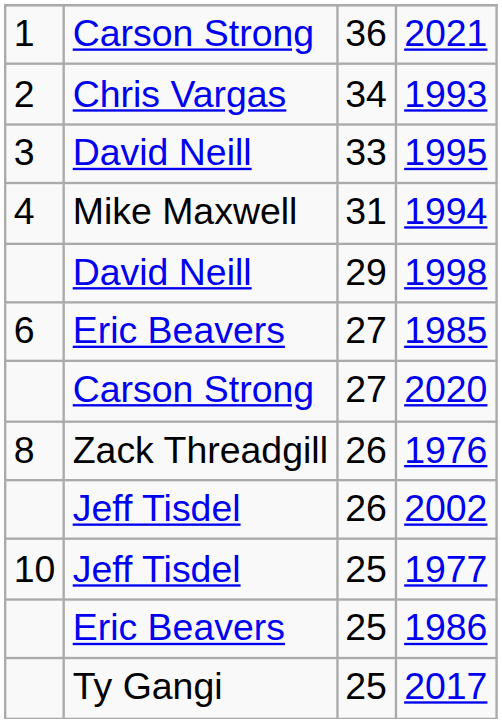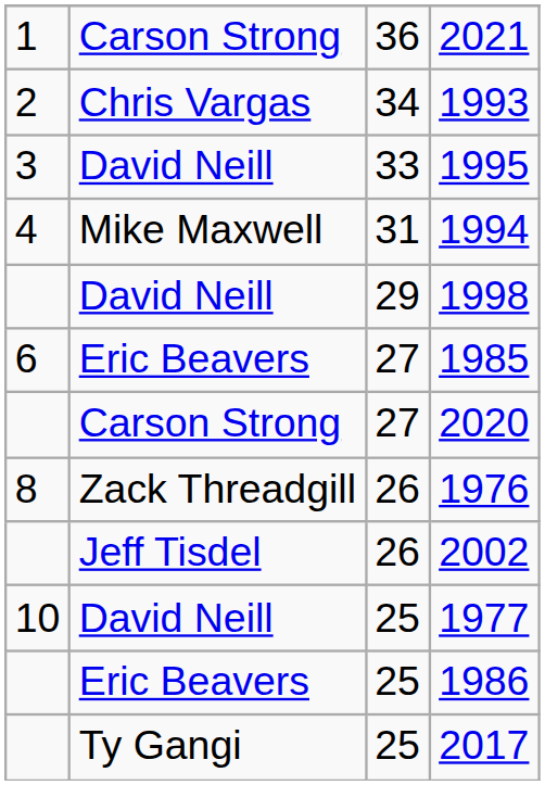 <table class="wikitable">
 <tr>
 </tr>
 <tr>
 <td>1</td>
 <td><a href='#'>Carson Strong</a></td>
 <td>36</td>
 <td><a href='#'>2021</a></td>
 </tr>
 <tr>
 <td>2</td>
 <td><a href='#'>Chris Vargas</a></td>
 <td>34</td>
 <td><a href='#'>1993</a></td>
 </tr>
 <tr>
 <td>3</td>
 <td><a href='#'>David Neill</a></td>
 <td>33</td>
 <td><a href='#'>1995</a></td>
 </tr>
 <tr>
 <td>4</td>
 <td>Mike Maxwell</td>
 <td>31</td>
 <td><a href='#'>1994</a></td>
 </tr>
 <tr>
 <td></td>
 <td><a href='#'>David Neill</a></td>
 <td>29</td>
 <td><a href='#'>1998</a></td>
 </tr>
 <tr>
 <td>6</td>
 <td><a href='#'>Eric Beavers</a></td>
 <td>27</td>
 <td><a href='#'>1985</a></td>
 </tr>
 <tr>
 <td></td>
 <td><a href='#'>Carson Strong</a></td>
 <td>27</td>
 <td><a href='#'>2020</a></td>
 </tr>
 <tr>
 <td>8</td>
 <td>Zack Threadgill</td>
 <td>26</td>
 <td><a href='#'>1976</a></td>
 </tr>
 <tr>
 <td></td>
 <td><a href='#'>Jeff Tisdel</a></td>
 <td>26</td>
 <td><a href='#'>2002</a></td>
 </tr>
 <tr>
 <td>10</td>
-<td><a href='#'>Jeff Tisdel</a></td>
+<td><a href='#'>David Neill</a></td>
 <td>25</td>
 <td><a href='#'>1977</a></td>
 </tr>
 <tr>
 <td></td>
 <td><a href='#'>Eric Beavers</a></td>
 <td>25</td>
 <td><a href='#'>1986</a></td>
 </tr>
 <tr>
 <td></td>
 <td>Ty Gangi</td>
 <td>25</td>
 <td><a href='#'>2017</a></td>
 </tr>
 </table>
